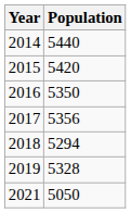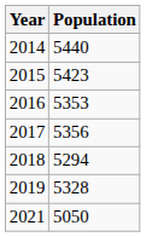 <table class="wikitable">
 <tr>
 <th>Year</th>
 <th>Population</th>
 </tr>
 <tr>
 <td>2014</td>
 <td>5440</td>
 </tr>
 <tr>
 <td>2015</td>
-<td>5420</td>
+<td>5423</td>
 </tr>
 <tr>
 <td>2016</td>
-<td>5350</td>
+<td>5353</td>
 </tr>
 <tr>
 <td>2017</td>
 <td>5356</td>
 </tr>
 <tr>
 <td>2018</td>
 <td>5294</td>
 </tr>
 <tr>
 <td>2019</td>
 <td>5328</td>
 </tr>
 <tr>
 <td>2021</td>
 <td>5050</td>
 </tr>
 </table>
